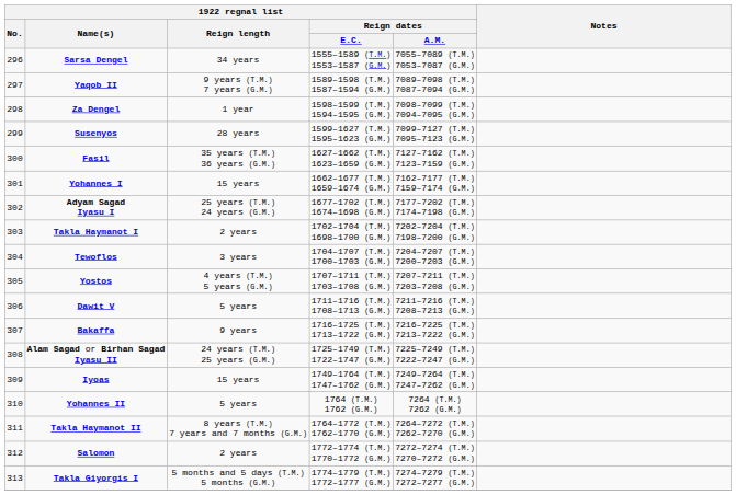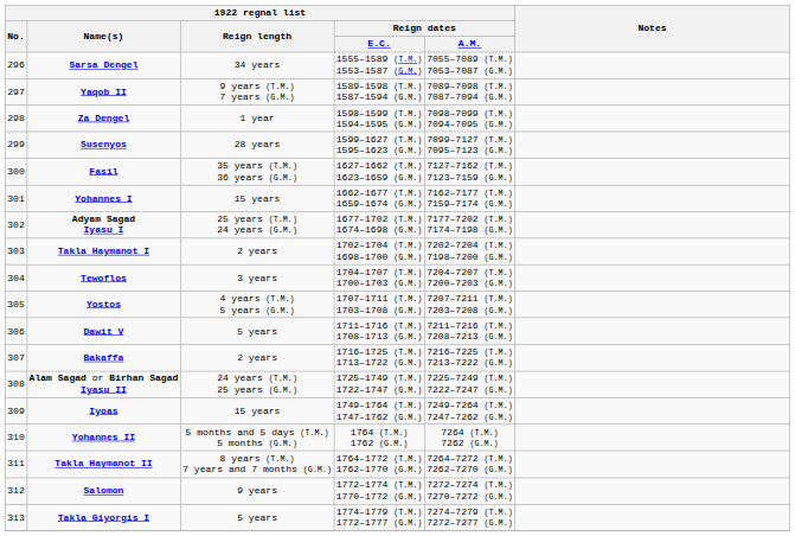 <table class="wikitable" style="text-align:center;">
 <tr>
 <th colspan="5">1922 regnal list</th>
 <th rowspan="3" width="35%">Notes</th>
 </tr>
 <tr>
 <th rowspan="2">No.<br></th>
 <th rowspan="2">Name(s)<br></th>
 <th rowspan="2">Reign length<br></th>
 <th colspan="2">Reign dates</th>
 </tr>
 <tr>
 <th><a href='#'>E.C.</a></th>
 <th><a href='#'>A.M.</a></th>
 </tr>
 <tr>
 <td>296</td>
 <td><strong><a href='#'>Sarsa Dengel</a></strong></td>
 <td>34 years</td>
 <td>1555–1589 <small>(<a href='#'>T.M.</a>)</small><br>1553–1587 <small>(<a href='#'>G.M.</a>)</small></td>
 <td>7055–7089 <small>(T.M.)</small><br>7053–7087 <small>(G.M.)</small></td>
 <td><br></td>
 </tr>
 <tr>
 <td>297</td>
 <td><strong><a href='#'>Yaqob II</a></strong></td>
 <td>9 years <small>(T.M.)</small><br>7 years <small>(G.M.)</small></td>
 <td>1589–1598 <small>(T.M.)</small><br>1587–1594 <small>(G.M.)</small></td>
 <td>7089–7098 <small>(T.M.)</small><br>7087–7094 <small>(G.M.)</small></td>
 <td><br></td>
 </tr>
 <tr>
 <td>298</td>
 <td><strong><a href='#'>Za Dengel</a></strong></td>
 <td>1 year</td>
 <td>1598–1599 <small>(T.M.)</small><br>1594–1595 <small>(G.M.)</small></td>
 <td>7098–7099 <small>(T.M.)</small><br>7094–7095 <small>(G.M.)</small></td>
 <td><br></td>
 </tr>
 <tr>
 <td>299</td>
 <td><strong><a href='#'>Susenyos</a></strong></td>
 <td>28 years</td>
 <td>1599–1627 <small>(T.M.)</small><br>1595–1623 <small>(G.M.)</small></td>
 <td>7099–7127 <small>(T.M.)</small><br>7095–7123 <small>(G.M.)</small></td>
 <td><br></td>
 </tr>
 <tr>
 <td>300</td>
 <td><strong><a href='#'>Fasil</a></strong></td>
 <td>35 years <small>(T.M.)</small><br>36 years <small>(G.M.)</small></td>
 <td>1627–1662 <small>(T.M.)</small><br> 1623–1659 <small>(G.M.)</small></td>
 <td>7127–7162 <small>(T.M.)</small><br> 7123–7159 <small>(G.M.)</small></td>
 <td><br></td>
 </tr>
 <tr>
 <td>301</td>
 <td><strong><a href='#'>Yohannes I</a></strong></td>
 <td>15 years</td>
 <td>1662–1677 <small>(T.M.)</small><br>1659–1674 <small>(G.M.)</small></td>
 <td>7162–7177 <small>(T.M.)</small><br>7159–7174 <small>(G.M.)</small></td>
 <td><br></td>
 </tr>
 <tr>
 <td>302</td>
 <td><strong>Adyam Sagad</strong><br><strong><a href='#'>Iyasu I</a></strong></td>
 <td>25 years <small>(T.M.)</small><br>24 years <small>(G.M.)</small></td>
 <td>1677–1702 <small>(T.M.)</small><br>1674–1698 <small>(G.M.)</small></td>
 <td>7177–7202 <small>(T.M.)</small><br>7174–7198 <small>(G.M.)</small></td>
 <td><br></td>
 </tr>
 <tr>
 <td>303</td>
 <td><strong><a href='#'>Takla Haymanot I</a></strong></td>
 <td>2 years</td>
 <td>1702–1704 <small>(T.M.)</small><br>1698–1700 <small>(G.M.)</small></td>
 <td>7202–7204 <small>(T.M.)</small><br>7198–7200 <small>(G.M.)</small></td>
 <td><br></td>
 </tr>
 <tr>
 <td>304</td>
 <td><strong><a href='#'>Tewoflos</a></strong></td>
 <td>3 years</td>
 <td>1704–1707 <small>(T.M.)</small><br>1700–1703 <small>(G.M.)</small></td>
 <td>7204–7207 <small>(T.M.)</small><br>7200–7203 <small>(G.M.)</small></td>
 <td><br></td>
 </tr>
 <tr>
 <td>305</td>
 <td><strong><a href='#'>Yostos</a></strong></td>
 <td>4 years <small>(T.M.)</small><br>5 years <small>(G.M.)</small></td>
 <td>1707–1711 <small>(T.M.)</small><br>1703–1708 <small>(G.M.)</small></td>
 <td>7207–7211 <small>(T.M.)</small><br>7203–7208 <small>(G.M.)</small></td>
 <td><br></td>
 </tr>
 <tr>
 <td>306</td>
 <td><strong><a href='#'>Dawit V</a></strong></td>
 <td>5 years</td>
 <td>1711–1716 <small>(T.M.)</small><br>1708–1713 <small>(G.M.)</small></td>
 <td>7211–7216 <small>(T.M.)</small><br>7208–7213 <small>(G.M.)</small></td>
 <td><br></td>
 </tr>
 <tr>
 <td>307</td>
 <td><strong><a href='#'>Bakaffa</a></strong></td>
-<td>9 years</td>
+<td>2 years</td>
 <td>1716–1725 <small>(T.M.)</small><br>1713–1722 <small>(G.M.)</small></td>
 <td>7216–7225 <small>(T.M.)</small><br>7213–7222 <small>(G.M.)</small></td>
 <td><br></td>
 </tr>
 <tr>
 <td>308</td>
 <td><strong>Alam Sagad</strong> or <strong>Birhan Sagad</strong><br><strong><a href='#'>Iyasu II</a></strong></td>
 <td>24 years <small>(T.M.)</small><br>25 years <small>(G.M.)</small></td>
 <td>1725–1749 <small>(T.M.)</small><br>1722–1747 <small>(G.M.)</small></td>
 <td>7225–7249 <small>(T.M.)</small><br>7222–7247 <small>(G.M.)</small></td>
 <td><br></td>
 </tr>
 <tr>
 <td>309</td>
 <td><strong><a href='#'>Iyoas</a></strong></td>
 <td>15 years</td>
 <td>1749–1764 <small>(T.M.)</small><br>1747–1762 <small>(G.M.)</small></td>
 <td>7249–7264 <small>(T.M.)</small><br>7247–7262 <small>(G.M.)</small></td>
 <td><br></td>
 </tr>
 <tr>
 <td>310</td>
 <td><strong><a href='#'>Yohannes II</a></strong></td>
-<td>5 years</td>
+<td>5 months and 5 days <small>(T.M.)</small><br>5 months <small>(G.M.)</small></td>
 <td>1764 <small>(T.M.)</small><br>1762 <small>(G.M.)</small></td>
 <td>7264 <small>(T.M.)</small><br>7262 <small>(G.M.)</small></td>
 <td><br></td>
 </tr>
 <tr>
 <td>311</td>
 <td><strong><a href='#'>Takla Haymanot II</a></strong></td>
 <td>8 years <small>(T.M.)</small><br>7 years and 7 months <small>(G.M.)</small></td>
 <td>1764–1772 <small>(T.M.)</small><br>1762–1770 <small>(G.M.)</small></td>
 <td>7264–7272 <small>(T.M.)</small><br>7262–7270 <small>(G.M.)</small></td>
 <td><br></td>
 </tr>
 <tr>
 <td>312</td>
 <td><strong><a href='#'>Salomon</a></strong></td>
-<td>2 years</td>
+<td>9 years</td>
 <td>1772–1774 <small>(T.M.)</small><br>1770–1772 <small>(G.M.)</small></td>
 <td>7272–7274 <small>(T.M.)</small><br>7270–7272 <small>(G.M.)</small></td>
 <td><br></td>
 </tr>
 <tr>
 <td>313</td>
 <td><strong><a href='#'>Takla Giyorgis I</a></strong></td>
-<td>5 months and 5 days <small>(T.M.)</small><br>5 months <small>(G.M.)</small></td>
+<td>5 years</td>
 <td>1774–1779 <small>(T.M.)</small><br>1772–1777 <small>(G.M.)</small></td>
 <td>7274–7279 <small>(T.M.)</small><br>7272–7277 <small>(G.M.)</small></td>
 <td><br></td>
 </tr>
 <tr>
 </tr>
 </table>
